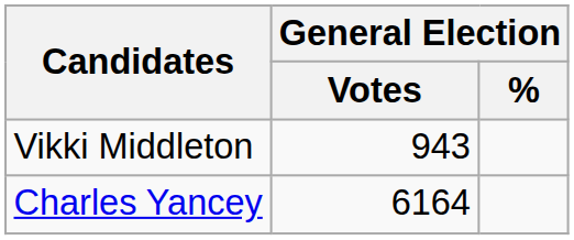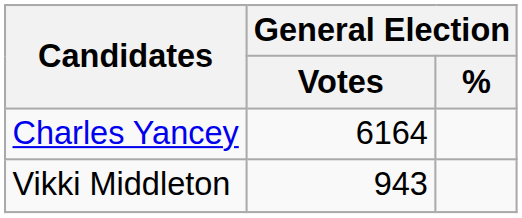 <table class=wikitable>
 <tr>
 <th colspan=1 rowspan=2><strong>Candidates</strong></th>
 <th colspan=2><strong>General Election</strong></th>
 </tr>
 <tr>
 <th>Votes</th>
 <th>%</th>
 </tr>
 <tr>
+<td><a href='#'>Charles Yancey</a></td>
+<td align="right">6164</td>
+<td align="right"></td>
+</tr>
+<tr>
 <td>Vikki Middleton</td>
 <td align="right">943</td>
 <td align="right"></td>
 </tr>
-<tr>
-<td><a href='#'>Charles Yancey</a></td>
-<td align="right">6164</td>
-<td align="right"></td>
-</tr>
 </table>
